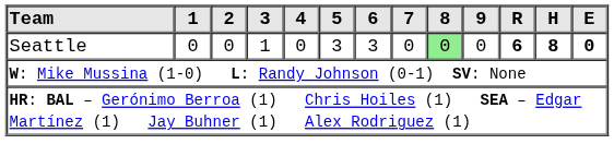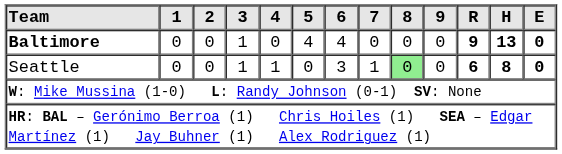 <table border=1 cellspacing=0 width=425 style="margin-left:3em;">
 <tr style="text-align:center; background-color:#e6e6e6;">
 <th align=left width=28%>Team</th>
 <th width=6%>1</th>
 <th width=6%>2</th>
 <th width=6%>3</th>
 <th width=6%>4</th>
 <th width=6%>5</th>
 <th width=6%>6</th>
 <th width=6%>7</th>
 <th width=6%>8</th>
 <th width=6%>9</th>
 <th width=6%>R</th>
 <th width=6%>H</th>
 <th width=6%>E</th>
 </tr>
 <tr style="text-align:center;">
+<td align=left><strong>Baltimore</strong></td>
+<td>0</td>
+<td>0</td>
+<td>1</td>
+<td>0</td>
+<td>4</td>
+<td>4</td>
+<td>0</td>
+<td>0</td>
+<td>0</td>
+<td><strong>9</strong></td>
+<td><strong>13</strong></td>
+<td><strong>0</strong></td>
+</tr>
+<tr style="text-align:center;">
 <td align=left>Seattle</td>
 <td>0</td>
 <td>0</td>
 <td>1</td>
+<td>1</td>
 <td>0</td>
 <td>3</td>
-<td>3</td>
-<td>0</td>
+<td>1</td>
 <td style="background: lightgreen;">0</td>
 <td>0</td>
 <td><strong>6</strong></td>
 <td><strong>8</strong></td>
 <td><strong>0</strong></td>
 </tr>
 <tr style="text-align:left;">
 <td colspan=13><small><strong>W</strong>: <a href='#'>Mike Mussina</a> (1-0)   <strong>L</strong>: <a href='#'>Randy Johnson</a> (0-1)  <strong>SV</strong>: None</small></td>
 </tr>
 <tr style="text-align:left;">
 <td colspan=13><small><strong>HR</strong>: <strong>BAL</strong> – <a href='#'>Gerónimo Berroa</a> (1)   <a href='#'>Chris Hoiles</a> (1)   <strong>SEA</strong> – <a href='#'>Edgar Martínez</a> (1)   <a href='#'>Jay Buhner</a> (1)   <a href='#'>Alex Rodriguez</a> (1)</small></td>
 </tr>
 </table>
